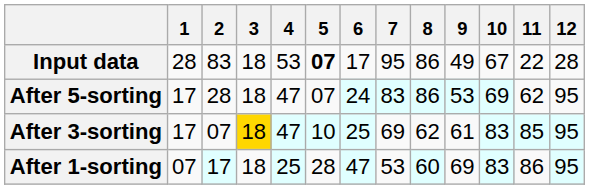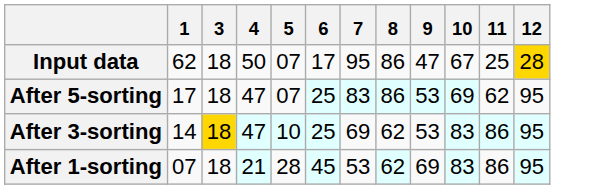 <table class="wikitable" style="text-align:center">
 <tr>
 <th></th>
 <th><sub>1</sub></th>
-<th><sub>2</sub></th>
 <th><sub>3</sub></th>
 <th><sub>4</sub></th>
 <th><sub>5</sub></th>
 <th><sub>6</sub></th>
 <th><sub>7</sub></th>
 <th><sub>8</sub></th>
 <th><sub>9</sub></th>
 <th><sub>10</sub></th>
 <th><sub>11</sub></th>
 <th><sub>12</sub></th>
 </tr>
 <tr>
 <th>Input data</th>
-<td>28</td>
-<td>83</td>
+<td>62</td>
 <td>18</td>
-<td>53</td>
-<td><strong>07</strong></td>
+<td>50</td>
+<td>07</td>
 <td>17</td>
 <td>95</td>
 <td>86</td>
-<td>49</td>
+<td>47</td>
 <td>67</td>
-<td>22</td>
-<td>28</td>
+<td>25</td>
+<td style="background: gold;">28</td>
 </tr>
 <tr>
 <th>After 5-sorting</th>
 <td>17</td>
-<td>28</td>
 <td>18</td>
 <td>47</td>
 <td>07</td>
-<td bgcolor=lightcyan>24</td>
+<td bgcolor=lightcyan>25</td>
 <td bgcolor=lightcyan>83</td>
 <td bgcolor=lightcyan>86</td>
 <td bgcolor=lightcyan>53</td>
 <td bgcolor=lightcyan>69</td>
 <td>62</td>
 <td>95</td>
 </tr>
 <tr>
 <th>After 3-sorting</th>
-<td>17</td>
-<td>07</td>
+<td>14</td>
 <td style="background: gold;">18</td>
 <td bgcolor=lightcyan>47</td>
 <td bgcolor=lightcyan>10</td>
 <td bgcolor=lightcyan>25</td>
 <td>69</td>
 <td>62</td>
-<td>61</td>
+<td>53</td>
 <td bgcolor=lightcyan>83</td>
-<td bgcolor=lightcyan>85</td>
+<td bgcolor=lightcyan>86</td>
 <td bgcolor=lightcyan>95</td>
 </tr>
 <tr>
 <th>After 1-sorting</th>
 <td>07</td>
-<td bgcolor=lightcyan>17</td>
 <td>18</td>
-<td bgcolor=lightcyan>25</td>
+<td bgcolor=lightcyan>21</td>
 <td>28</td>
-<td bgcolor=lightcyan>47</td>
+<td bgcolor=lightcyan>45</td>
 <td>53</td>
-<td bgcolor=lightcyan>60</td>
+<td bgcolor=lightcyan>62</td>
 <td>69</td>
 <td bgcolor=lightcyan>83</td>
 <td>86</td>
 <td bgcolor=lightcyan>95</td>
 </tr>
 </table>
